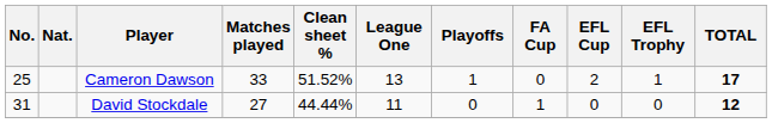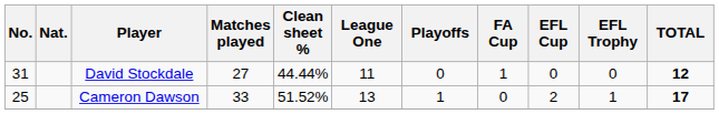 <table class="wikitable sortable" style="text-align:center; width:60%;">
 <tr>
 <th width=10>No.</th>
 <th width=10>Nat.</th>
 <th scope="col" style="width:600px">Player</th>
 <th>Matches played</th>
 <th>Clean sheet %</th>
 <th width=150>League One</th>
 <th width=150>Playoffs</th>
 <th width=150>FA Cup</th>
 <th width=150>EFL Cup</th>
 <th width=150>EFL Trophy</th>
 <th width=150>TOTAL</th>
 </tr>
 <tr>
+<td>31</td>
+<td></td>
+<td><a href='#'>David Stockdale</a></td>
+<td>27</td>
+<td>44.44%</td>
+<td>11</td>
+<td>0</td>
+<td>1</td>
+<td>0</td>
+<td>0</td>
+<td><strong>12</strong></td>
+</tr>
+<tr>
 <td>25</td>
 <td></td>
 <td><a href='#'>Cameron Dawson</a></td>
 <td>33</td>
 <td>51.52%</td>
 <td>13</td>
 <td>1</td>
 <td>0</td>
 <td>2</td>
 <td>1</td>
 <td><strong>17</strong></td>
 </tr>
 <tr>
-<td>31</td>
-<td></td>
-<td><a href='#'>David Stockdale</a></td>
-<td>27</td>
-<td>44.44%</td>
-<td>11</td>
-<td>0</td>
-<td>1</td>
-<td>0</td>
-<td>0</td>
-<td><strong>12</strong></td>
-</tr>
-<tr>
 </tr>
 </table>
